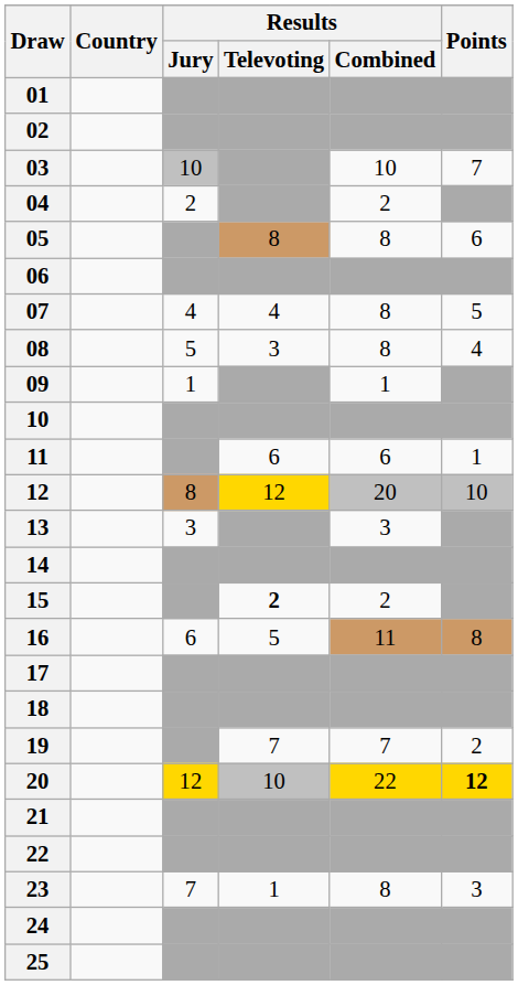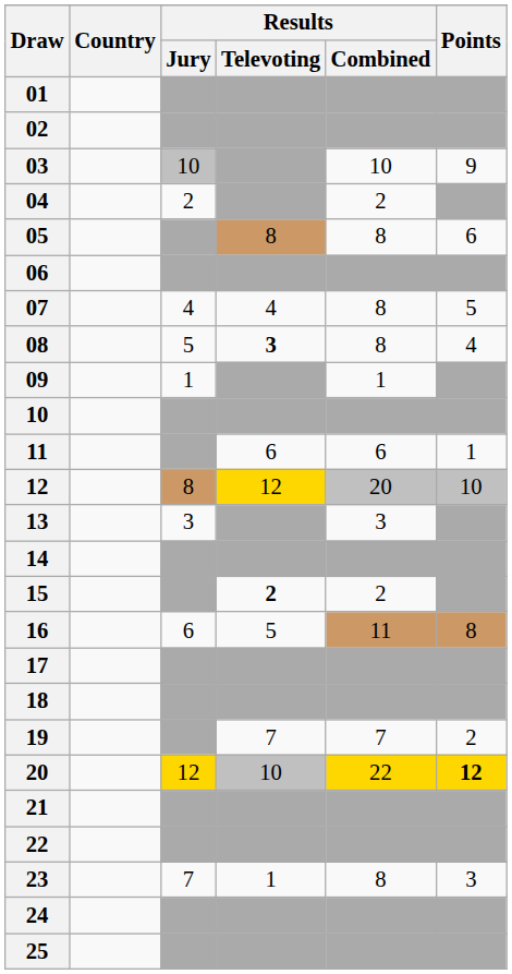 <table class="sortable wikitable collapsible plainrowheaders" style="text-align:center;">
 <tr>
 </tr>
 <tr>
 <th scope="col" rowspan="2">Draw</th>
 <th scope="col" rowspan="2">Country</th>
 <th scope="col" colspan="3">Results</th>
 <th scope="col" rowspan="2">Points</th>
 </tr>
 <tr>
 <th scope="col">Jury</th>
 <th scope="col">Televoting</th>
 <th scope="col">Combined</th>
 </tr>
 <tr>
 <th scope="row" style="text-align:center;">01</th>
 <td style="text-align:left;"></td>
 <td style="background:#AAAAAA;"></td>
 <td style="background:#AAAAAA;"></td>
 <td style="background:#AAAAAA;"></td>
 <td style="background:#AAAAAA;"></td>
 </tr>
 <tr>
 <th scope="row" style="text-align:center;">02</th>
 <td style="text-align:left;"></td>
 <td style="background:#AAAAAA;"></td>
 <td style="background:#AAAAAA;"></td>
 <td style="background:#AAAAAA;"></td>
 <td style="background:#AAAAAA;"></td>
 </tr>
 <tr>
 <th scope="row" style="text-align:center;">03</th>
 <td style="text-align:left;"></td>
 <td style="background:silver;">10</td>
 <td style="background:#AAAAAA;"></td>
 <td>10</td>
-<td>7</td>
+<td>9</td>
 </tr>
 <tr>
 <th scope="row" style="text-align:center;">04</th>
 <td style="text-align:left;"></td>
 <td>2</td>
 <td style="background:#AAAAAA;"></td>
 <td>2</td>
 <td style="background:#AAAAAA;"></td>
 </tr>
 <tr>
 <th scope="row" style="text-align:center;">05</th>
 <td style="text-align:left;"></td>
 <td style="background:#AAAAAA;"></td>
 <td style="background:#CC9966;">8</td>
 <td>8</td>
 <td>6</td>
 </tr>
 <tr>
 <th scope="row" style="text-align:center;">06</th>
 <td style="text-align:left;"></td>
 <td style="background:#AAAAAA;"></td>
 <td style="background:#AAAAAA;"></td>
 <td style="background:#AAAAAA;"></td>
 <td style="background:#AAAAAA;"></td>
 </tr>
 <tr>
 <th scope="row" style="text-align:center;">07</th>
 <td style="text-align:left;"></td>
 <td>4</td>
 <td>4</td>
 <td>8</td>
 <td>5</td>
 </tr>
 <tr>
 <th scope="row" style="text-align:center;">08</th>
 <td style="text-align:left;"></td>
 <td>5</td>
-<td>3</td>
+<td><strong>3</strong></td>
 <td>8</td>
 <td>4</td>
 </tr>
 <tr>
 <th scope="row" style="text-align:center;">09</th>
 <td style="text-align:left;"></td>
 <td>1</td>
 <td style="background:#AAAAAA;"></td>
 <td>1</td>
 <td style="background:#AAAAAA;"></td>
 </tr>
 <tr>
 <th scope="row" style="text-align:center;">10</th>
 <td style="text-align:left;"></td>
 <td style="background:#AAAAAA;"></td>
 <td style="background:#AAAAAA;"></td>
 <td style="background:#AAAAAA;"></td>
 <td style="background:#AAAAAA;"></td>
 </tr>
 <tr>
 <th scope="row" style="text-align:center;">11</th>
 <td style="text-align:left;"></td>
 <td style="background:#AAAAAA;"></td>
 <td>6</td>
 <td>6</td>
 <td>1</td>
 </tr>
 <tr>
 <th scope="row" style="text-align:center;">12</th>
 <td style="text-align:left;"></td>
 <td style="background:#CC9966;">8</td>
 <td style="background:gold;">12</td>
 <td style="background:silver;">20</td>
 <td style="background:silver;">10</td>
 </tr>
 <tr>
 <th scope="row" style="text-align:center;">13</th>
 <td style="text-align:left;"></td>
 <td>3</td>
 <td style="background:#AAAAAA;"></td>
 <td>3</td>
 <td style="background:#AAAAAA;"></td>
 </tr>
 <tr>
 <th scope="row" style="text-align:center;">14</th>
 <td style="text-align:left;"></td>
 <td style="background:#AAAAAA;"></td>
 <td style="background:#AAAAAA;"></td>
 <td style="background:#AAAAAA;"></td>
 <td style="background:#AAAAAA;"></td>
 </tr>
 <tr>
 <th scope="row" style="text-align:center;">15</th>
 <td style="text-align:left;"></td>
 <td style="background:#AAAAAA;"></td>
 <td><strong>2</strong></td>
 <td>2</td>
 <td style="background:#AAAAAA;"></td>
 </tr>
 <tr>
 <th scope="row" style="text-align:center;">16</th>
 <td style="text-align:left;"></td>
 <td>6</td>
 <td>5</td>
 <td style="background:#CC9966;">11</td>
 <td style="background:#CC9966;">8</td>
 </tr>
 <tr>
 <th scope="row" style="text-align:center;">17</th>
 <td style="text-align:left;"></td>
 <td style="background:#AAAAAA;"></td>
 <td style="background:#AAAAAA;"></td>
 <td style="background:#AAAAAA;"></td>
 <td style="background:#AAAAAA;"></td>
 </tr>
 <tr>
 <th scope="row" style="text-align:center;">18</th>
 <td style="text-align:left;"></td>
 <td style="background:#AAAAAA;"></td>
 <td style="background:#AAAAAA;"></td>
 <td style="background:#AAAAAA;"></td>
 <td style="background:#AAAAAA;"></td>
 </tr>
 <tr>
 <th scope="row" style="text-align:center;">19</th>
 <td style="text-align:left;"></td>
 <td style="background:#AAAAAA;"></td>
 <td>7</td>
 <td>7</td>
 <td>2</td>
 </tr>
 <tr>
 <th scope="row" style="text-align:center;">20</th>
 <td style="text-align:left;"></td>
 <td style="background:gold;">12</td>
 <td style="background:silver;">10</td>
 <td style="background:gold;">22</td>
 <td style="background:gold;"><strong>12</strong></td>
 </tr>
 <tr>
 <th scope="row" style="text-align:center;">21</th>
 <td style="text-align:left;"></td>
 <td style="background:#AAAAAA;"></td>
 <td style="background:#AAAAAA;"></td>
 <td style="background:#AAAAAA;"></td>
 <td style="background:#AAAAAA;"></td>
 </tr>
 <tr>
 <th scope="row" style="text-align:center;">22</th>
 <td style="text-align:left;"></td>
 <td style="background:#AAAAAA;"></td>
 <td style="background:#AAAAAA;"></td>
 <td style="background:#AAAAAA;"></td>
 <td style="background:#AAAAAA;"></td>
 </tr>
 <tr>
 <th scope="row" style="text-align:center;">23</th>
 <td style="text-align:left;"></td>
 <td>7</td>
 <td>1</td>
 <td>8</td>
 <td>3</td>
 </tr>
 <tr>
 <th scope="row" style="text-align:center;">24</th>
 <td style="text-align:left;"></td>
 <td style="background:#AAAAAA;"></td>
 <td style="background:#AAAAAA;"></td>
 <td style="background:#AAAAAA;"></td>
 <td style="background:#AAAAAA;"></td>
 </tr>
 <tr>
 <th scope="row" style="text-align:center;">25</th>
 <td style="text-align:left;"></td>
 <td style="background:#AAAAAA;"></td>
 <td style="background:#AAAAAA;"></td>
 <td style="background:#AAAAAA;"></td>
 <td style="background:#AAAAAA;"></td>
 </tr>
 </table>
